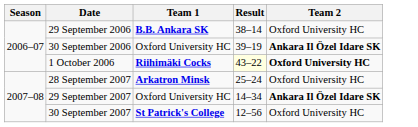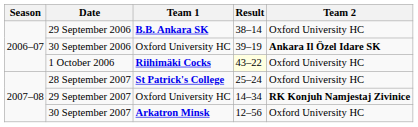 <table class="wikitable">
 <tr>
 <th>Season</th>
 <th>Date</th>
 <th>Team 1</th>
 <th>Result</th>
 <th>Team 2</th>
 </tr>
 <tr>
 <td rowspan="3">2006–07</td>
 <td>29 September 2006</td>
 <td><strong><a href='#'>B.B. Ankara SK</a></strong></td>
 <td>38–14</td>
 <td>Oxford University HC</td>
 </tr>
 <tr>
 <td>30 September 2006</td>
 <td>Oxford University HC</td>
 <td>39–19</td>
 <td><strong>Ankara Il Özel Idare SK</strong></td>
 </tr>
 <tr>
 <td>1 October 2006</td>
 <td><strong><a href='#'>Riihimäki Cocks</a></strong></td>
 <td style="background: lightyellow;">43–22</td>
-<td><strong>Oxford University HC</strong></td>
+<td>Oxford University HC</td>
 </tr>
 <tr>
 <td rowspan="3">2007–08</td>
 <td>28 September 2007</td>
-<td><strong><a href='#'>Arkatron Minsk</a></strong></td>
+<td><strong><a href='#'>St Patrick's College</a></strong></td>
 <td>25–24</td>
 <td>Oxford University HC</td>
 </tr>
 <tr>
 <td>29 September 2007</td>
 <td>Oxford University HC</td>
 <td>14–34</td>
-<td><strong>Ankara Il Özel Idare SK</strong></td>
+<td><strong>RK Konjuh Namjestaj Zivinice</strong></td>
 </tr>
 <tr>
 <td>30 September 2007</td>
-<td><strong><a href='#'>St Patrick's College</a></strong></td>
+<td><strong><a href='#'>Arkatron Minsk</a></strong></td>
 <td>12–56</td>
 <td>Oxford University HC</td>
 </tr>
 </table>
